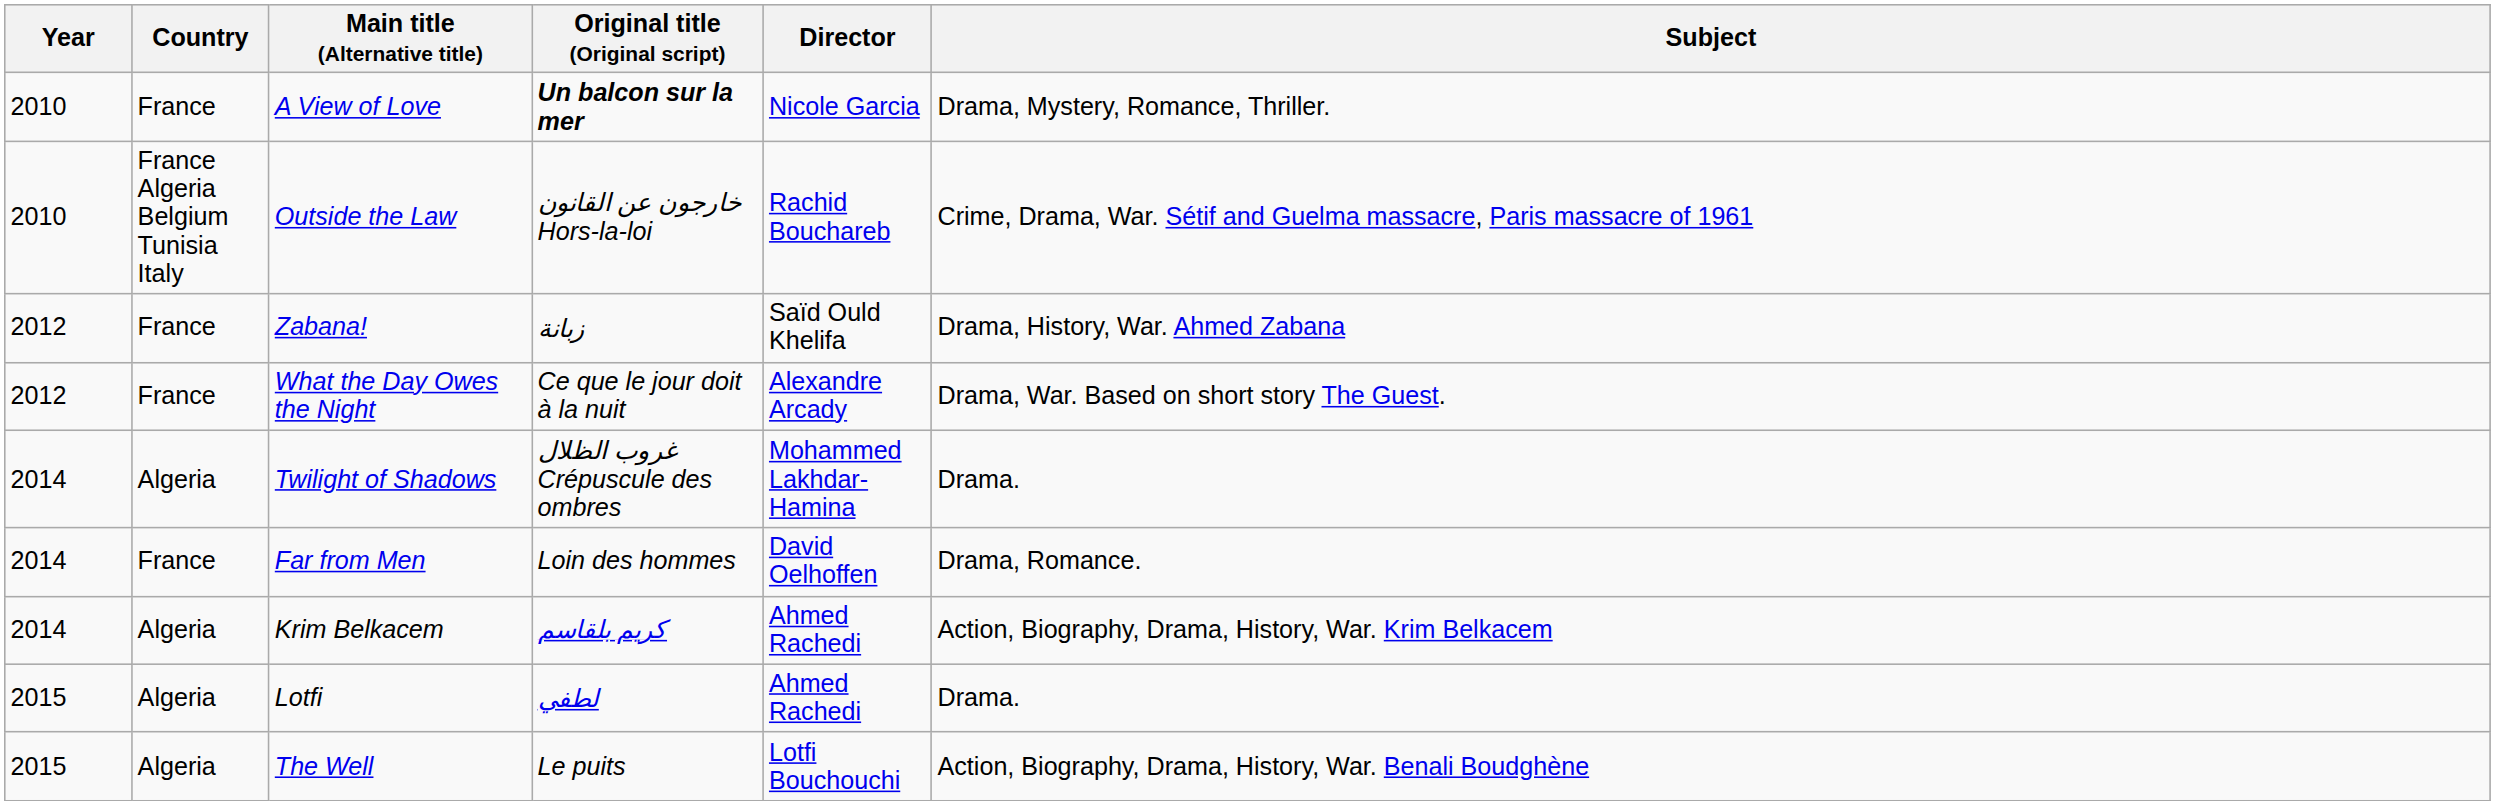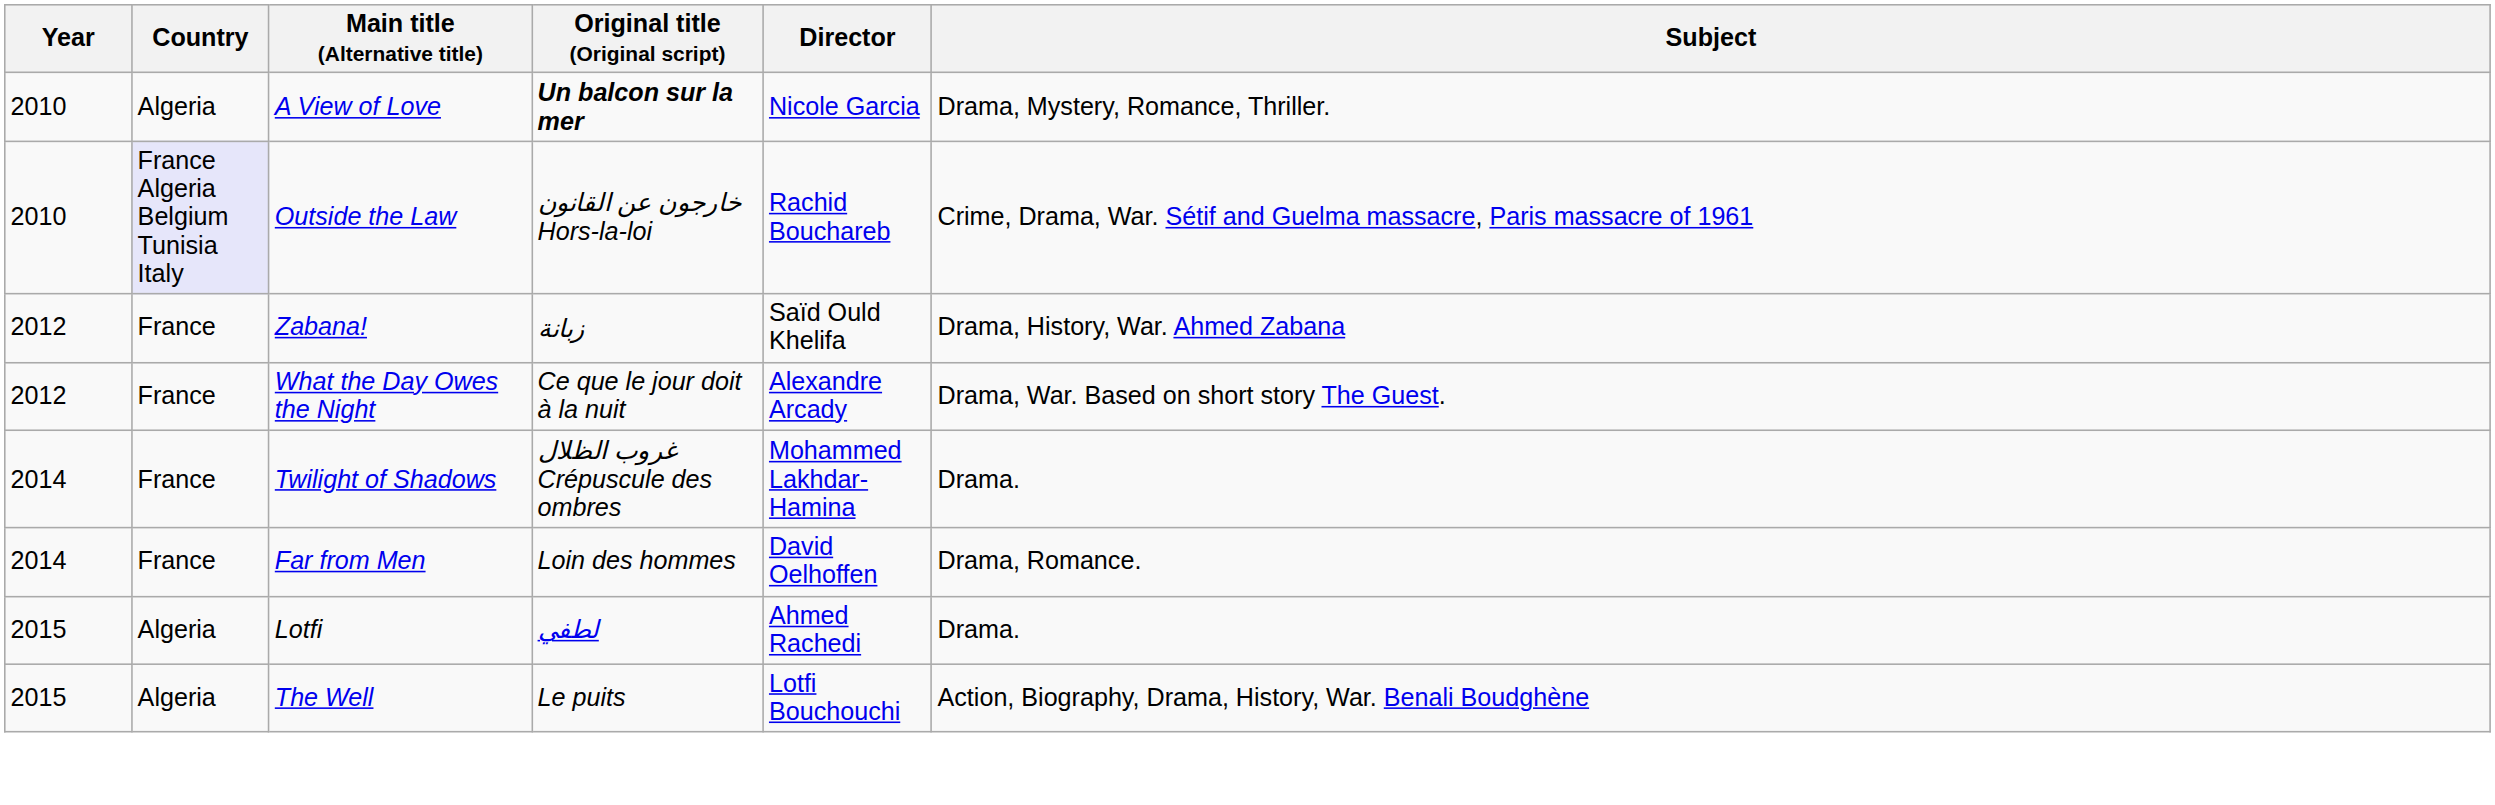 <table class="wikitable sortable" style="width:100%;">
 <tr>
 <th>Year</th>
 <th width= 80>Country</th>
 <th class="unsortable" style="width:160px;">Main title<br><small>(Alternative title)</small></th>
 <th class="unsortable" style="width:140px;">Original title<br><small>(Original script)</small></th>
 <th width=100>Director</th>
 <th class="unsortable">Subject</th>
 </tr>
 <tr>
 <td>2010</td>
-<td>France</td>
+<td>Algeria</td>
 <td><em><a href='#'>A View of Love</a></em></td>
 <td><strong><em>Un balcon sur la mer</em></strong></td>
 <td><a href='#'>Nicole Garcia</a></td>
 <td>Drama, Mystery, Romance, Thriller.</td>
 </tr>
 <tr>
 <td>2010</td>
-<td>France<br>Algeria<br>Belgium<br>Tunisia<br>Italy</td>
+<td style="background: lavender;">France<br>Algeria<br>Belgium<br>Tunisia<br>Italy</td>
 <td><em><a href='#'>Outside the Law</a></em></td>
 <td><em>خارجون عن القانون</em><br><em>Hors-la-loi</em></td>
 <td><a href='#'>Rachid Bouchareb</a></td>
 <td>Crime, Drama, War. <a href='#'>Sétif and Guelma massacre</a>, <a href='#'>Paris massacre of 1961</a></td>
 </tr>
 <tr>
 <td>2012</td>
 <td>France</td>
 <td><em><a href='#'>Zabana!</a></em></td>
 <td><em>زبانة</em></td>
 <td>Saïd Ould Khelifa</td>
 <td>Drama, History, War. <a href='#'>Ahmed Zabana</a></td>
 </tr>
 <tr>
 <td>2012</td>
 <td>France</td>
 <td><em><a href='#'>What the Day Owes the Night</a></em></td>
 <td><em>Ce que le jour doit à la nuit</em></td>
 <td><a href='#'>Alexandre Arcady</a></td>
 <td>Drama, War. Based on short story <a href='#'>The Guest</a>.</td>
 </tr>
 <tr>
 <td>2014</td>
-<td>Algeria</td>
+<td>France</td>
 <td><em><a href='#'>Twilight of Shadows</a></em></td>
 <td><em>غروب الظلال</em><br><em>Crépuscule des ombres</em></td>
 <td><a href='#'>Mohammed Lakhdar-Hamina</a></td>
 <td>Drama.</td>
 </tr>
 <tr>
 <td>2014</td>
 <td>France</td>
 <td><em><a href='#'>Far from Men</a></em></td>
 <td><em>Loin des hommes</em></td>
 <td><a href='#'>David Oelhoffen</a></td>
 <td>Drama, Romance.</td>
-</tr>
-<tr>
-<td>2014</td>
-<td>Algeria</td>
-<td><em>Krim Belkacem</em></td>
-<td><em><a href='#'>كريم بلقاسم</a></em></td>
-<td><a href='#'>Ahmed Rachedi</a></td>
-<td>Action, Biography, Drama, History, War. <a href='#'>Krim Belkacem</a></td>
 </tr>
 <tr>
 <td>2015</td>
 <td>Algeria</td>
 <td><em>Lotfi</em></td>
 <td><em><a href='#'>لطفي</a></em></td>
 <td><a href='#'>Ahmed Rachedi</a></td>
 <td>Drama.</td>
 </tr>
 <tr>
 <td>2015</td>
 <td>Algeria</td>
 <td><em><a href='#'>The Well</a></em></td>
 <td><em>Le puits</em></td>
 <td><a href='#'>Lotfi Bouchouchi</a></td>
 <td>Action, Biography, Drama, History, War. <a href='#'>Benali Boudghène</a></td>
 </tr>
 </table>
